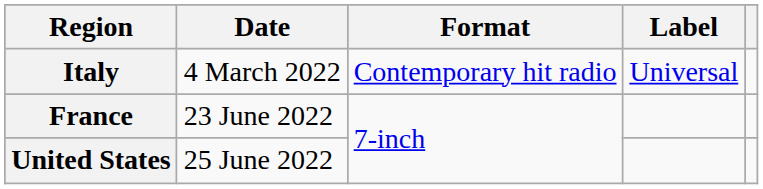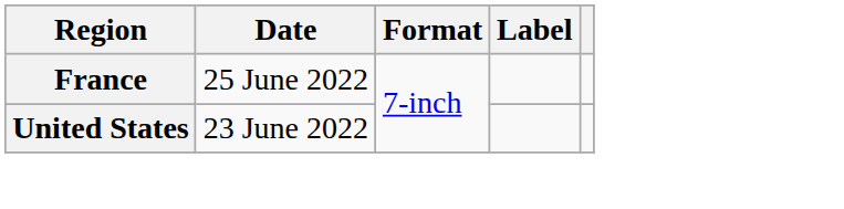 <table class="wikitable plainrowheaders">
 <tr>
 <th scope="col">Region</th>
 <th scope="col">Date</th>
 <th scope="col">Format</th>
 <th scope="col">Label</th>
 <th scope="col"></th>
 </tr>
 <tr>
-<th scope="row">Italy</th>
-<td>4 March 2022</td>
-<td><a href='#'>Contemporary hit radio</a></td>
-<td><a href='#'>Universal</a></td>
-<td></td>
-</tr>
-<tr>
 <th scope="row">France</th>
-<td>23 June 2022</td>
+<td>25 June 2022</td>
 <td rowspan="2"><a href='#'>7-inch</a></td>
 <td></td>
 <td></td>
 </tr>
 <tr>
 <th scope="row">United States</th>
-<td>25 June 2022</td>
+<td>23 June 2022</td>
 <td></td>
 <td></td>
 </tr>
 </table>
